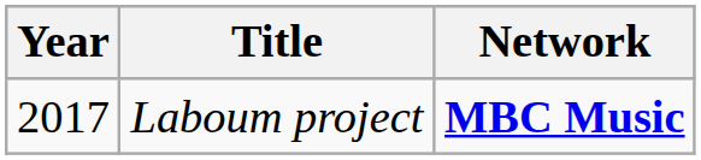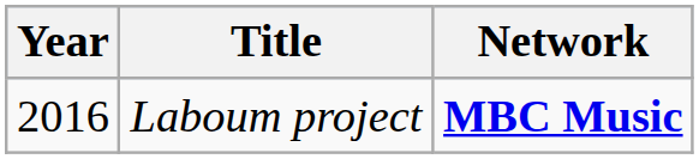 <table class="wikitable">
 <tr style="background:#b0c4de; text-align:center;">
 <th>Year</th>
 <th>Title</th>
 <th>Network</th>
 </tr>
 <tr>
-<td rowspan="1">2017</td>
+<td rowspan="1">2016</td>
 <td><em>Laboum project</em></td>
 <td><strong><a href='#'>MBC Music</a></strong></td>
 </tr>
 </table>
